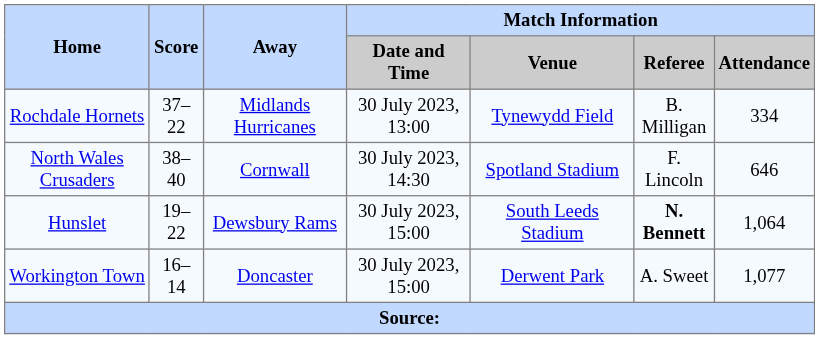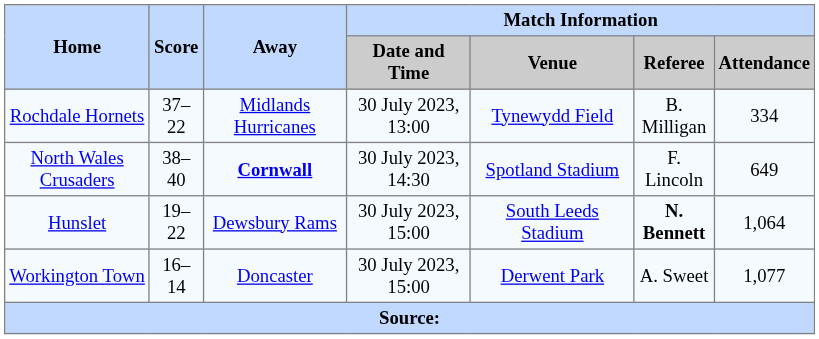 <table border=1 style="border-collapse:collapse; font-size:90%; text-align:center;" cellpadding=3 cellspacing=0 width=100%>
 <tr bgcolor=#C1D8FF>
 <th scope="col" rowspan=2 width=19%>Home</th>
 <th scope="col" rowspan=2 width=6%>Score</th>
 <th scope="col" rowspan=2 width=19%>Away</th>
 <th colspan=4>Match Information</th>
 </tr>
 <tr bgcolor=#CCCCCC>
 <th scope="col" width=17%>Date and Time</th>
 <th scope="col" width=22%>Venue</th>
 <th scope="col" width=10%>Referee</th>
 <th scope="col" width=7%>Attendance</th>
 </tr>
 <tr bgcolor=#F5FAFF>
 <td> <a href='#'>Rochdale Hornets</a></td>
 <td>37–22</td>
 <td> <a href='#'>Midlands Hurricanes</a></td>
 <td>30 July 2023, 13:00</td>
 <td><a href='#'>Tynewydd Field</a></td>
 <td>B. Milligan</td>
 <td>334</td>
 </tr>
 <tr bgcolor=#F5FAFF>
 <td>  <a href='#'>North Wales Crusaders</a></td>
 <td>38–40</td>
-<td> <a href='#'>Cornwall</a></td>
+<td><strong> <a href='#'>Cornwall</a></strong></td>
 <td>30 July 2023, 14:30</td>
 <td><a href='#'>Spotland Stadium</a></td>
 <td>F. Lincoln</td>
-<td>646</td>
+<td>649</td>
 </tr>
 <tr bgcolor=#F5FAFF>
 <td> <a href='#'>Hunslet</a></td>
 <td>19–22</td>
 <td> <a href='#'>Dewsbury Rams</a></td>
 <td>30 July 2023, 15:00</td>
 <td><a href='#'>South Leeds Stadium</a></td>
 <td><strong>N. Bennett</strong></td>
 <td>1,064</td>
 </tr>
 <tr bgcolor=#F5FAFF>
 <td> <a href='#'>Workington Town</a></td>
 <td>16–14</td>
 <td> <a href='#'>Doncaster</a></td>
 <td>30 July 2023, 15:00</td>
 <td><a href='#'>Derwent Park</a></td>
 <td>A. Sweet</td>
 <td>1,077</td>
 </tr>
 <tr style="background:#c1d8ff;">
 <th colspan=7>Source:</th>
 </tr>
 </table>
